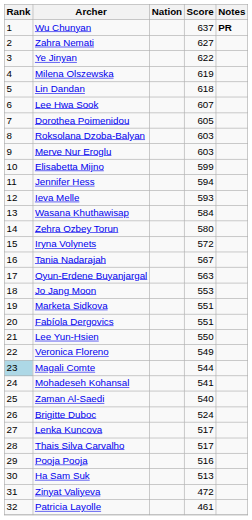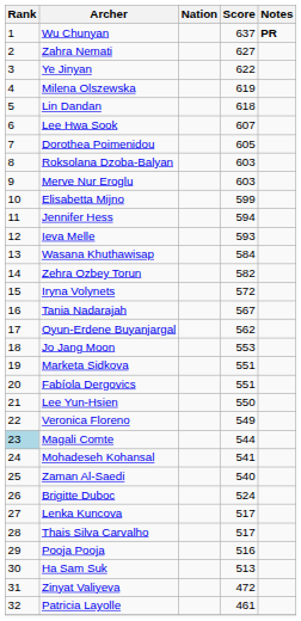 <table class="wikitable sortable" style="text-align:left">
 <tr>
 <th>Rank</th>
 <th>Archer</th>
 <th>Nation</th>
 <th>Score</th>
 <th class="unsortable">Notes</th>
 </tr>
 <tr>
 <td>1</td>
 <td><a href='#'>Wu Chunyan</a></td>
 <td></td>
 <td align=right>637</td>
 <td><strong>PR</strong></td>
 </tr>
 <tr>
 <td>2</td>
 <td><a href='#'>Zahra Nemati</a></td>
 <td></td>
 <td align=right>627</td>
 <td></td>
 </tr>
 <tr>
 <td>3</td>
 <td><a href='#'>Ye Jinyan</a></td>
 <td></td>
 <td align=right>622</td>
 <td></td>
 </tr>
 <tr>
 <td>4</td>
 <td><a href='#'>Milena Olszewska</a></td>
 <td></td>
 <td align=right>619</td>
 <td></td>
 </tr>
 <tr>
 <td>5</td>
 <td><a href='#'>Lin Dandan</a></td>
 <td></td>
 <td align=right>618</td>
 <td></td>
 </tr>
 <tr>
 <td>6</td>
 <td><a href='#'>Lee Hwa Sook</a></td>
 <td></td>
 <td align=right>607</td>
 <td></td>
 </tr>
 <tr>
 <td>7</td>
 <td><a href='#'>Dorothea Poimenidou</a></td>
 <td></td>
 <td align=right>605</td>
 <td></td>
 </tr>
 <tr>
 <td>8</td>
 <td><a href='#'>Roksolana Dzoba-Balyan</a></td>
 <td></td>
 <td align=right>603</td>
 <td></td>
 </tr>
 <tr>
 <td>9</td>
 <td><a href='#'>Merve Nur Eroglu</a></td>
 <td></td>
 <td align=right>603</td>
 <td></td>
 </tr>
 <tr>
 <td>10</td>
 <td><a href='#'>Elisabetta Mijno</a></td>
 <td></td>
 <td align=right>599</td>
 <td></td>
 </tr>
 <tr>
 <td>11</td>
 <td><a href='#'>Jennifer Hess</a></td>
 <td></td>
 <td align=right>594</td>
 <td></td>
 </tr>
 <tr>
 <td>12</td>
 <td><a href='#'>Ieva Melle</a></td>
 <td></td>
 <td align=right>593</td>
 <td></td>
 </tr>
 <tr>
 <td>13</td>
 <td><a href='#'>Wasana Khuthawisap</a></td>
 <td></td>
 <td align=right>584</td>
 <td></td>
 </tr>
 <tr>
 <td>14</td>
 <td><a href='#'>Zehra Ozbey Torun</a></td>
 <td></td>
-<td align=right>580</td>
+<td align=right>582</td>
 <td></td>
 </tr>
 <tr>
 <td>15</td>
 <td><a href='#'>Iryna Volynets</a></td>
 <td></td>
 <td align=right>572</td>
 <td></td>
 </tr>
 <tr>
 <td>16</td>
 <td><a href='#'>Tania Nadarajah</a></td>
 <td></td>
 <td align=right>567</td>
 <td></td>
 </tr>
 <tr>
 <td>17</td>
 <td><a href='#'>Oyun-Erdene Buyanjargal</a></td>
 <td></td>
-<td align=right>563</td>
+<td align=right>562</td>
 <td></td>
 </tr>
 <tr>
 <td>18</td>
 <td><a href='#'>Jo Jang Moon</a></td>
 <td></td>
 <td align=right>553</td>
 <td></td>
 </tr>
 <tr>
 <td>19</td>
 <td><a href='#'>Marketa Sidkova</a></td>
 <td></td>
 <td align=right>551</td>
 <td></td>
 </tr>
 <tr>
 <td>20</td>
 <td><a href='#'>Fabíola Dergovics</a></td>
 <td></td>
 <td align=right>551</td>
 <td></td>
 </tr>
 <tr>
 <td>21</td>
 <td><a href='#'>Lee Yun-Hsien</a></td>
 <td></td>
 <td align=right>550</td>
 <td></td>
 </tr>
 <tr>
 <td>22</td>
 <td><a href='#'>Veronica Floreno</a></td>
 <td></td>
 <td align=right>549</td>
 <td></td>
 </tr>
 <tr>
 <td style="background: lightblue;">23</td>
 <td><a href='#'>Magali Comte</a></td>
 <td></td>
 <td align=right>544</td>
 <td></td>
 </tr>
 <tr>
 <td>24</td>
 <td><a href='#'>Mohadeseh Kohansal</a></td>
 <td></td>
 <td align=right>541</td>
 <td></td>
 </tr>
 <tr>
 <td>25</td>
 <td><a href='#'>Zaman Al-Saedi</a></td>
 <td></td>
 <td align=right>540</td>
 <td></td>
 </tr>
 <tr>
 <td>26</td>
 <td><a href='#'>Brigitte Duboc</a></td>
 <td></td>
 <td align=right>524</td>
 <td></td>
 </tr>
 <tr>
 <td>27</td>
 <td><a href='#'>Lenka Kuncova</a></td>
 <td></td>
 <td align=right>517</td>
 <td></td>
 </tr>
 <tr>
 <td>28</td>
 <td><a href='#'>Thais Silva Carvalho</a></td>
 <td></td>
 <td align=right>517</td>
 <td></td>
 </tr>
 <tr>
 <td>29</td>
 <td><a href='#'>Pooja Pooja</a></td>
 <td></td>
 <td align=right>516</td>
 <td></td>
 </tr>
 <tr>
 <td>30</td>
 <td><a href='#'>Ha Sam Suk</a></td>
 <td></td>
 <td align=right>513</td>
 <td></td>
 </tr>
 <tr>
 <td>31</td>
 <td><a href='#'>Zinyat Valiyeva</a></td>
 <td></td>
 <td align=right>472</td>
 <td></td>
 </tr>
 <tr>
 <td>32</td>
 <td><a href='#'>Patricia Layolle</a></td>
 <td></td>
 <td align=right>461</td>
 <td></td>
 </tr>
 <tr>
 </tr>
 </table>
